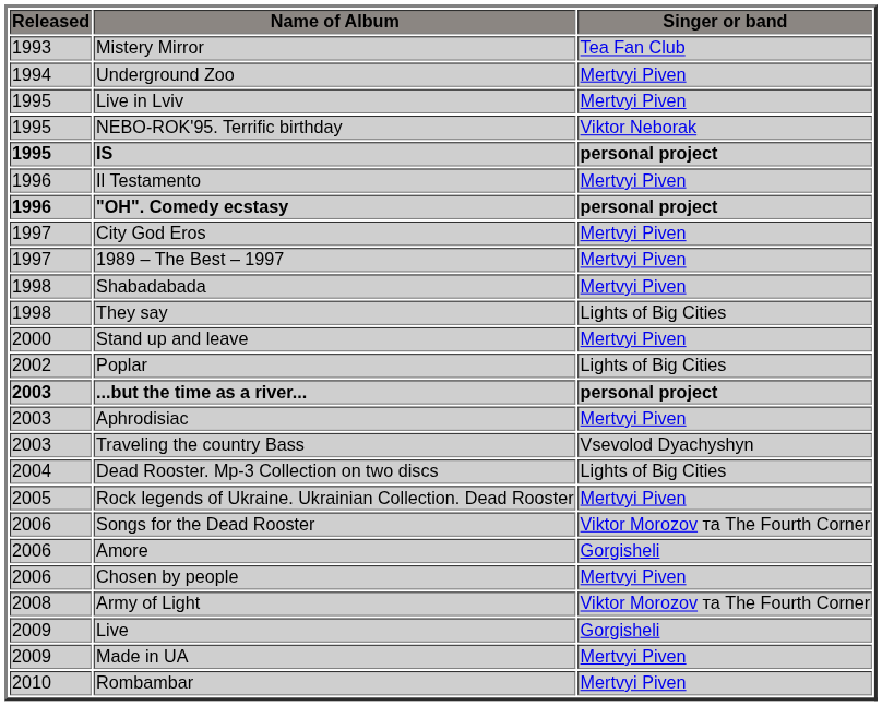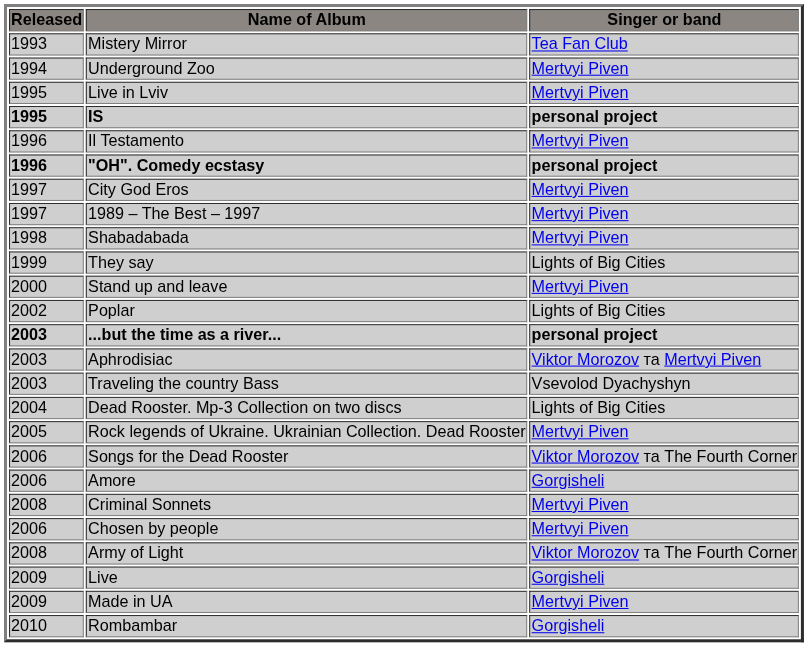 <table border=3>
 <tr bgcolor=#8B8682>
 <th>Released</th>
 <th>Name of Album</th>
 <th>Singer or band</th>
 </tr>
 <tr bgcolor=#CFCFCF>
 <td>1993</td>
 <td>Mistery Mirror</td>
 <td><a href='#'>Tea Fan Club</a></td>
 </tr>
 <tr bgcolor=#CFCFCF>
 <td>1994</td>
 <td>Underground Zoo</td>
 <td><a href='#'>Mertvyi Piven</a></td>
 </tr>
 <tr bgcolor=#CFCFCF>
 <td>1995</td>
 <td>Live in Lviv</td>
 <td><a href='#'>Mertvyi Piven</a></td>
-</tr>
-<tr bgcolor=#CFCFCF>
-<td>1995</td>
-<td>NEBO-ROK'95. Terrific birthday</td>
-<td><a href='#'>Viktor Neborak</a></td>
 </tr>
 <tr bgcolor=#CFCFCF>
 <td><strong>1995</strong></td>
 <td><strong>IS</strong></td>
 <td><strong>personal project</strong></td>
 </tr>
 <tr bgcolor=#CFCFCF>
 <td>1996</td>
 <td>Il Testamento</td>
 <td><a href='#'>Mertvyi Piven</a></td>
 </tr>
 <tr bgcolor=#CFCFCF>
 <td><strong>1996</strong></td>
 <td><strong>"ОH". Comedy ecstasy</strong></td>
 <td><strong>personal project</strong></td>
 </tr>
 <tr bgcolor=#CFCFCF>
 <td>1997</td>
 <td>City God Eros</td>
 <td><a href='#'>Mertvyi Piven</a></td>
 </tr>
 <tr bgcolor=#CFCFCF>
 <td>1997</td>
 <td>1989 – The Best – 1997</td>
 <td><a href='#'>Mertvyi Piven</a></td>
 </tr>
 <tr bgcolor=#CFCFCF>
 <td>1998</td>
 <td>Shabadabada</td>
 <td><a href='#'>Mertvyi Piven</a></td>
 </tr>
 <tr bgcolor=#CFCFCF>
-<td>1998</td>
+<td>1999</td>
 <td>They say</td>
 <td>Lights of Big Cities</td>
 </tr>
 <tr bgcolor=#CFCFCF>
 <td>2000</td>
 <td>Stand up and leave</td>
 <td><a href='#'>Mertvyi Piven</a></td>
 </tr>
 <tr bgcolor=#CFCFCF>
 <td>2002</td>
 <td>Poplar</td>
 <td>Lights of Big Cities</td>
 </tr>
 <tr bgcolor=#CFCFCF>
 <td><strong>2003</strong></td>
 <td><strong>...but the time as a river...</strong></td>
 <td><strong>personal project</strong></td>
 </tr>
 <tr bgcolor=#CFCFCF>
 <td>2003</td>
 <td>Aphrodisiac</td>
-<td><a href='#'>Mertvyi Piven</a></td>
+<td><a href='#'>Viktor Morozov</a> та <a href='#'>Mertvyi Piven</a></td>
 </tr>
 <tr bgcolor=#CFCFCF>
 <td>2003</td>
 <td>Traveling the country Bass</td>
 <td>Vsevolod Dyachyshyn</td>
 </tr>
 <tr bgcolor=#CFCFCF>
 <td>2004</td>
 <td>Dead Rooster. Mp-3 Collection on two discs</td>
 <td>Lights of Big Cities</td>
 </tr>
 <tr bgcolor=#CFCFCF>
 <td>2005</td>
 <td>Rock legends of Ukraine. Ukrainian Collection. Dead Rooster</td>
 <td><a href='#'>Mertvyi Piven</a></td>
 </tr>
 <tr bgcolor=#CFCFCF>
 <td>2006</td>
 <td>Songs for the Dead Rooster</td>
 <td><a href='#'>Viktor Morozov</a> та The Fourth Corner</td>
 </tr>
 <tr bgcolor=#CFCFCF>
 <td>2006</td>
 <td>Amore</td>
 <td><a href='#'>Gorgisheli</a></td>
 </tr>
 <tr bgcolor=#CFCFCF>
+<td>2008</td>
+<td>Criminal Sonnets</td>
+<td><a href='#'>Mertvyi Piven</a></td>
+</tr>
+<tr bgcolor=#CFCFCF>
 <td>2006</td>
 <td>Chosen by people</td>
 <td><a href='#'>Mertvyi Piven</a></td>
 </tr>
 <tr bgcolor=#CFCFCF>
 <td>2008</td>
 <td>Army of Light</td>
 <td><a href='#'>Viktor Morozov</a> та The Fourth Corner</td>
 </tr>
 <tr bgcolor=#CFCFCF>
 <td>2009</td>
 <td>Live</td>
 <td><a href='#'>Gorgisheli</a></td>
 </tr>
 <tr bgcolor=#CFCFCF>
 <td>2009</td>
 <td>Made in UA</td>
 <td><a href='#'>Mertvyi Piven</a></td>
 </tr>
 <tr bgcolor=#CFCFCF>
 <td>2010</td>
 <td>Rombambar</td>
-<td><a href='#'>Mertvyi Piven</a></td>
+<td><a href='#'>Gorgisheli</a></td>
 </tr>
 </table>
